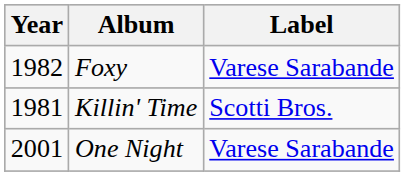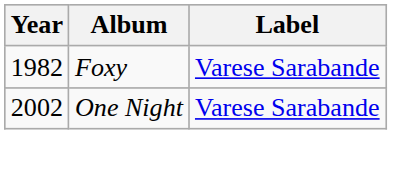 <table class="wikitable">
 <tr>
 <th scope="col">Year</th>
 <th scope="col">Album</th>
 <th scope="col">Label</th>
 </tr>
 <tr>
 <td>1982</td>
 <td><em>Foxy</em></td>
 <td><a href='#'>Varese Sarabande</a></td>
 </tr>
 <tr>
-<td>1981</td>
-<td><em>Killin' Time</em></td>
-<td><a href='#'>Scotti Bros.</a></td>
-</tr>
-<tr>
-<td>2001</td>
+<td>2002</td>
 <td><em>One Night</em></td>
 <td><a href='#'>Varese Sarabande</a></td>
 </tr>
 </table>
